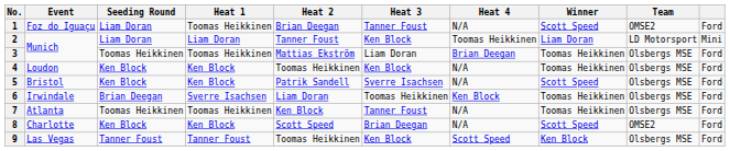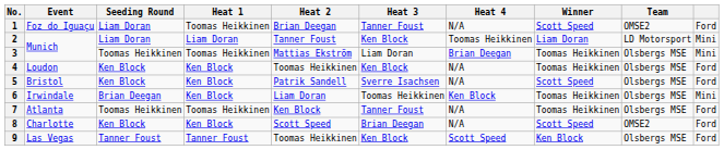 <table class="wikitable">
 <tr>
 <th>No.</th>
 <th>Event</th>
 <th>Seeding Round</th>
 <th>Heat 1</th>
 <th>Heat 2</th>
 <th>Heat 3</th>
 <th>Heat 4</th>
 <th>Winner</th>
 <th>Team</th>
 <th></th>
 </tr>
 <tr>
 <th>1</th>
 <td><a href='#'>Foz do Iguaçu</a></td>
 <td> <a href='#'>Liam Doran</a></td>
 <td> Toomas Heikkinen</td>
 <td> <a href='#'>Brian Deegan</a></td>
 <td> <a href='#'>Tanner Foust</a></td>
 <td>N/A</td>
 <td> <a href='#'>Scott Speed</a></td>
 <td> OMSE2</td>
 <td>Ford</td>
 </tr>
 <tr>
 <th>2</th>
 <td rowspan=2><a href='#'>Munich</a></td>
 <td> <a href='#'>Liam Doran</a></td>
 <td> <a href='#'>Liam Doran</a></td>
 <td> <a href='#'>Tanner Foust</a></td>
 <td> <a href='#'>Ken Block</a></td>
 <td> Toomas Heikkinen</td>
 <td> <a href='#'>Liam Doran</a></td>
 <td> LD Motorsport</td>
 <td>Mini</td>
 </tr>
 <tr>
 <th>3</th>
 <td> Toomas Heikkinen</td>
 <td> Toomas Heikkinen</td>
 <td> <a href='#'>Mattias Ekström</a></td>
 <td> Liam Doran</td>
 <td> <a href='#'>Brian Deegan</a></td>
 <td> Toomas Heikkinen</td>
 <td> Olsbergs MSE</td>
-<td>Ford</td>
+<td>Mini</td>
 </tr>
 <tr>
 <th>4</th>
 <td><a href='#'>Loudon</a></td>
 <td> <a href='#'>Ken Block</a></td>
 <td> <a href='#'>Ken Block</a></td>
 <td> Toomas Heikkinen</td>
 <td> <a href='#'>Ken Block</a></td>
 <td>N/A</td>
 <td> Toomas Heikkinen</td>
 <td> Olsbergs MSE</td>
 <td>Ford</td>
 </tr>
 <tr>
 <th>5</th>
 <td><a href='#'>Bristol</a></td>
 <td> <a href='#'>Ken Block</a></td>
 <td> <a href='#'>Ken Block</a></td>
 <td> <a href='#'>Patrik Sandell</a></td>
 <td> <a href='#'>Sverre Isachsen</a></td>
 <td>N/A</td>
 <td> <a href='#'>Scott Speed</a></td>
 <td> Olsbergs MSE</td>
 <td>Ford</td>
 </tr>
 <tr>
 <th>6</th>
 <td><a href='#'>Irwindale</a></td>
 <td> <a href='#'>Brian Deegan</a></td>
-<td> <a href='#'>Sverre Isachsen</a></td>
+<td> <a href='#'>Ken Block</a></td>
 <td> <a href='#'>Liam Doran</a></td>
 <td> Toomas Heikkinen</td>
 <td> <a href='#'>Ken Block</a></td>
 <td> Toomas Heikkinen</td>
 <td> Olsbergs MSE</td>
-<td>Ford</td>
+<td>Mini</td>
 </tr>
 <tr>
 <th>7</th>
 <td><a href='#'>Atlanta</a></td>
 <td> Toomas Heikkinen</td>
 <td> Toomas Heikkinen</td>
 <td> <a href='#'>Ken Block</a></td>
 <td> <a href='#'>Tanner Foust</a></td>
 <td>N/A</td>
 <td> Toomas Heikkinen</td>
 <td> Olsbergs MSE</td>
 <td>Ford</td>
 </tr>
 <tr>
 <th>8</th>
 <td><a href='#'>Charlotte</a></td>
 <td> <a href='#'>Ken Block</a></td>
 <td> <a href='#'>Ken Block</a></td>
 <td> <a href='#'>Scott Speed</a></td>
 <td> <a href='#'>Brian Deegan</a></td>
 <td>N/A</td>
 <td> <a href='#'>Scott Speed</a></td>
 <td> OMSE2</td>
 <td>Ford</td>
 </tr>
 <tr>
 <th>9</th>
 <td><a href='#'>Las Vegas</a></td>
 <td> <a href='#'>Tanner Foust</a></td>
 <td> <a href='#'>Tanner Foust</a></td>
 <td> Toomas Heikkinen</td>
 <td> <a href='#'>Ken Block</a></td>
 <td> <a href='#'>Scott Speed</a></td>
 <td> <a href='#'>Ken Block</a></td>
 <td> Olsbergs MSE</td>
 <td>Ford</td>
 </tr>
 </table>
